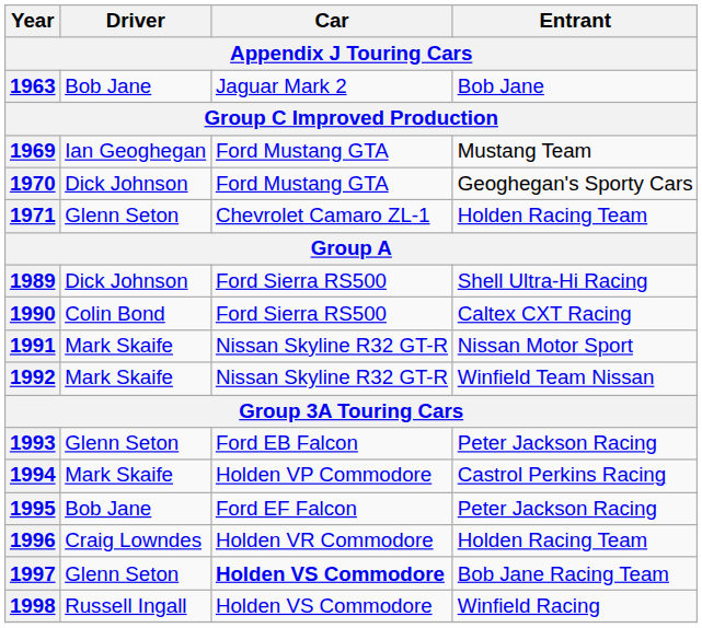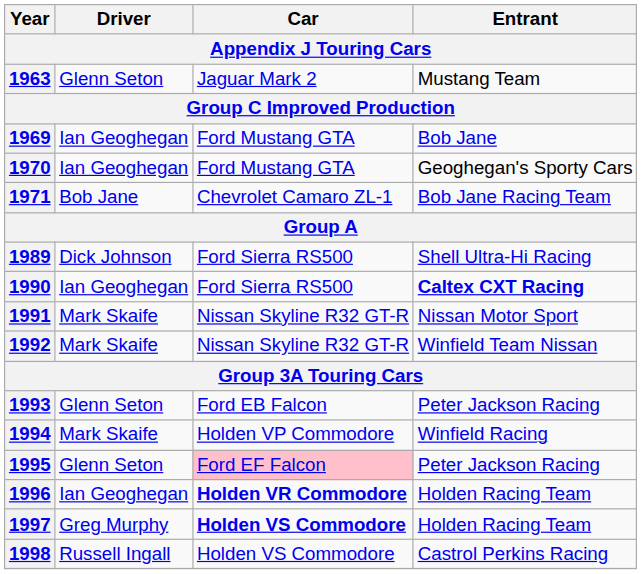 <table class="wikitable">
 <tr style="font-weight:bold">
 <th>Year</th>
 <th>Driver</th>
 <th>Car</th>
 <th>Entrant</th>
 </tr>
 <tr>
 <th colspan=4><a href='#'>Appendix J Touring Cars</a></th>
 </tr>
 <tr>
 <th><a href='#'>1963</a></th>
-<td> <a href='#'>Bob Jane</a></td>
+<td> <a href='#'>Glenn Seton</a></td>
 <td><a href='#'>Jaguar Mark 2</a></td>
-<td><a href='#'>Bob Jane</a></td>
+<td>Mustang Team</td>
 </tr>
 <tr>
 <th colspan=5><a href='#'>Group C Improved Production</a></th>
 </tr>
 <tr>
 <th><a href='#'>1969</a></th>
 <td> <a href='#'>Ian Geoghegan</a></td>
 <td><a href='#'>Ford Mustang GTA</a></td>
-<td>Mustang Team</td>
+<td><a href='#'>Bob Jane</a></td>
 </tr>
 <tr>
 <th><a href='#'>1970</a></th>
-<td> <a href='#'>Dick Johnson</a></td>
+<td> <a href='#'>Ian Geoghegan</a></td>
 <td><a href='#'>Ford Mustang GTA</a></td>
 <td>Geoghegan's Sporty Cars</td>
 </tr>
 <tr>
 <th><a href='#'>1971</a></th>
-<td> <a href='#'>Glenn Seton</a></td>
+<td> <a href='#'>Bob Jane</a></td>
 <td><a href='#'>Chevrolet Camaro ZL-1</a></td>
-<td><a href='#'>Holden Racing Team</a></td>
+<td><a href='#'>Bob Jane Racing Team</a></td>
 </tr>
 <tr>
 <th colspan=5><a href='#'>Group A</a></th>
 </tr>
 <tr>
 <th><a href='#'>1989</a></th>
 <td> <a href='#'>Dick Johnson</a></td>
 <td><a href='#'>Ford Sierra RS500</a></td>
 <td><a href='#'>Shell Ultra-Hi Racing</a></td>
 </tr>
 <tr>
 <th><a href='#'>1990</a></th>
-<td> <a href='#'>Colin Bond</a></td>
+<td> <a href='#'>Ian Geoghegan</a></td>
 <td><a href='#'>Ford Sierra RS500</a></td>
-<td><a href='#'>Caltex CXT Racing</a></td>
+<td><strong><a href='#'>Caltex CXT Racing</a></strong></td>
 </tr>
 <tr>
 <th><a href='#'>1991</a></th>
 <td> <a href='#'>Mark Skaife</a></td>
 <td><a href='#'>Nissan Skyline R32 GT-R</a></td>
 <td><a href='#'>Nissan Motor Sport</a></td>
 </tr>
 <tr>
 <th><a href='#'>1992</a></th>
 <td> <a href='#'>Mark Skaife</a></td>
 <td><a href='#'>Nissan Skyline R32 GT-R</a></td>
 <td><a href='#'>Winfield Team Nissan</a></td>
 </tr>
 <tr>
 <th colspan=5><a href='#'>Group 3A Touring Cars</a></th>
 </tr>
 <tr>
 <th><a href='#'>1993</a></th>
 <td> <a href='#'>Glenn Seton</a></td>
 <td><a href='#'>Ford EB Falcon</a></td>
 <td><a href='#'>Peter Jackson Racing</a></td>
 </tr>
 <tr>
 <th><a href='#'>1994</a></th>
 <td> <a href='#'>Mark Skaife</a></td>
 <td><a href='#'>Holden VP Commodore</a></td>
-<td><a href='#'>Castrol Perkins Racing</a></td>
+<td><a href='#'>Winfield Racing</a></td>
 </tr>
 <tr>
 <th><a href='#'>1995</a></th>
-<td> <a href='#'>Bob Jane</a></td>
-<td><a href='#'>Ford EF Falcon</a></td>
+<td> <a href='#'>Glenn Seton</a></td>
+<td style="background: pink;"><a href='#'>Ford EF Falcon</a></td>
 <td><a href='#'>Peter Jackson Racing</a></td>
 </tr>
 <tr>
 <th><a href='#'>1996</a></th>
-<td> <a href='#'>Craig Lowndes</a></td>
-<td><a href='#'>Holden VR Commodore</a></td>
+<td> <a href='#'>Ian Geoghegan</a></td>
+<td><strong><a href='#'>Holden VR Commodore</a></strong></td>
 <td><a href='#'>Holden Racing Team</a></td>
 </tr>
 <tr>
 <th><a href='#'>1997</a></th>
-<td> <a href='#'>Glenn Seton</a></td>
+<td> <a href='#'>Greg Murphy</a></td>
 <td><strong><a href='#'>Holden VS Commodore</a></strong></td>
-<td><a href='#'>Bob Jane Racing Team</a></td>
+<td><a href='#'>Holden Racing Team</a></td>
 </tr>
 <tr>
 <th><a href='#'>1998</a></th>
 <td> <a href='#'>Russell Ingall</a></td>
 <td><a href='#'>Holden VS Commodore</a></td>
-<td><a href='#'>Winfield Racing</a></td>
+<td><a href='#'>Castrol Perkins Racing</a></td>
 </tr>
 <tr>
 </tr>
 </table>
